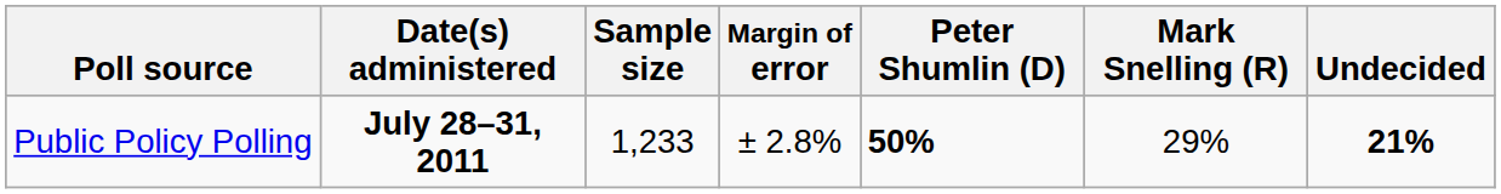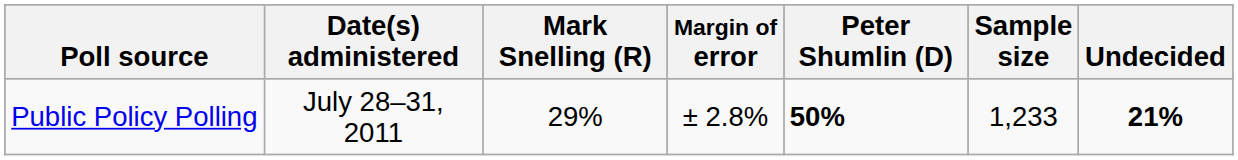 <table class="wikitable">
 <tr valign= bottom>
 <th>Poll source</th>
 <th style="width:120px;">Date(s)<br>administered</th>
-<th class=small>Sample<br>size</th>
+<th style="width:100px;">Mark<br>Snelling (R)</th>
 <th><small>Margin of</small><br>error</th>
 <th style="width:100px;">Peter<br>Shumlin (D)</th>
-<th style="width:100px;">Mark<br>Snelling (R)</th>
+<th class=small>Sample<br>size</th>
 <th>Undecided</th>
 </tr>
 <tr>
 <td><a href='#'>Public Policy Polling</a></td>
-<td align=center><strong>July 28–31, 2011</strong></td>
-<td align=center>1,233</td>
+<td align=center>July 28–31, 2011</td>
+<td align=center>29%</td>
 <td align=center>± 2.8%</td>
 <td><strong>50%</strong></td>
-<td align=center>29%</td>
+<td align=center>1,233</td>
 <td align=center><strong>21%</strong></td>
 </tr>
 </table>
